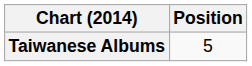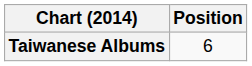 <table class="wikitable plainrowheaders" style="text-align:center;">
 <tr>
 <th scope="col">Chart (2014)</th>
 <th scope="col">Position</th>
 </tr>
 <tr>
 <th scope="row">Taiwanese Albums</th>
-<td>5</td>
+<td>6</td>
 </tr>
 </table>
